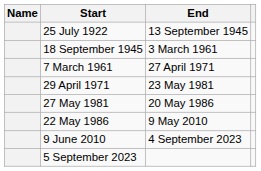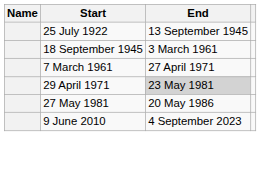 <table class="wikitable sortable">
 <tr>
 <th scope="col">Name</th>
 <th scope="col">Start</th>
 <th scope="col">End</th>
 <th scope="col" class="unsortable"></th>
 </tr>
 <tr>
 <th scope="row"></th>
 <td>25 July 1922</td>
 <td>13 September 1945</td>
 <td></td>
 </tr>
 <tr>
 <th scope="row"></th>
 <td>18 September 1945</td>
 <td>3 March 1961</td>
 <td></td>
 </tr>
 <tr>
 <th scope="row"></th>
 <td>7 March 1961</td>
 <td>27 April 1971</td>
 <td></td>
 </tr>
 <tr>
 <th scope="row"></th>
 <td>29 April 1971</td>
-<td>23 May 1981</td>
+<td style="background: lightgrey;">23 May 1981</td>
 <td></td>
 </tr>
 <tr>
 <th scope="row"></th>
 <td>27 May 1981</td>
 <td>20 May 1986</td>
 <td></td>
 </tr>
 <tr>
 <th scope="row"></th>
-<td>22 May 1986</td>
-<td>9 May 2010</td>
-<td></td>
-</tr>
-<tr>
-<th scope="row"></th>
 <td>9 June 2010</td>
 <td>4 September 2023</td>
 <td></td>
 </tr>
-<tr>
-<th scope="row"></th>
-<td>5 September 2023</td>
-<td></td>
-<td></td>
-</tr>
 </table>
